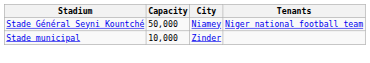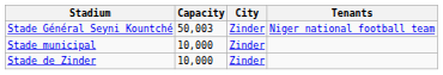 <table class="wikitable sortable">
 <tr>
 <th>Stadium</th>
 <th>Capacity</th>
 <th>City</th>
 <th>Tenants</th>
 </tr>
 <tr>
 <td><a href='#'>Stade Général Seyni Kountché</a></td>
-<td>50,000</td>
-<td><a href='#'>Niamey</a></td>
+<td>50,003</td>
+<td><a href='#'>Zinder</a></td>
 <td><a href='#'>Niger national football team</a></td>
 </tr>
 <tr>
 <td><a href='#'>Stade municipal</a></td>
 <td>10,000</td>
 <td><a href='#'>Zinder</a></td>
 <td></td>
 </tr>
+<tr>
+<td><a href='#'>Stade de Zinder</a></td>
+<td>10,000</td>
+<td><a href='#'>Zinder</a></td>
+<td></td>
+</tr>
 </table>
